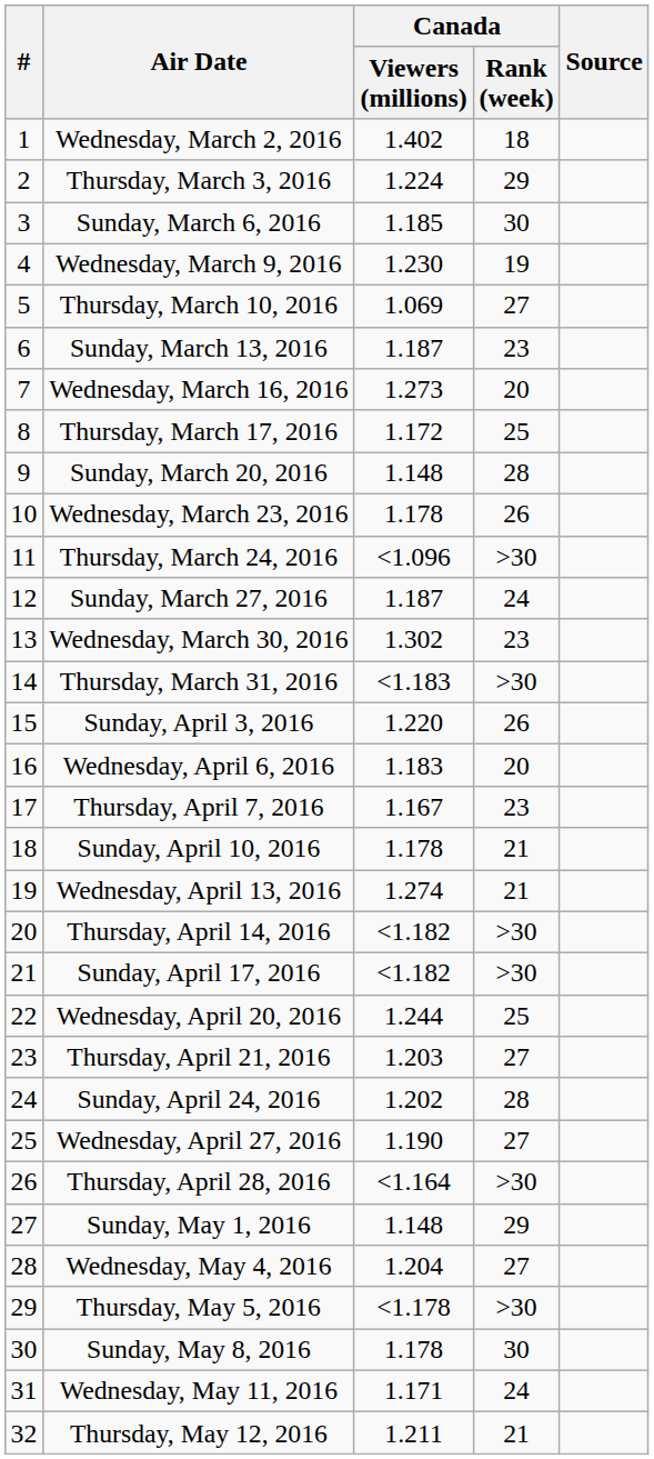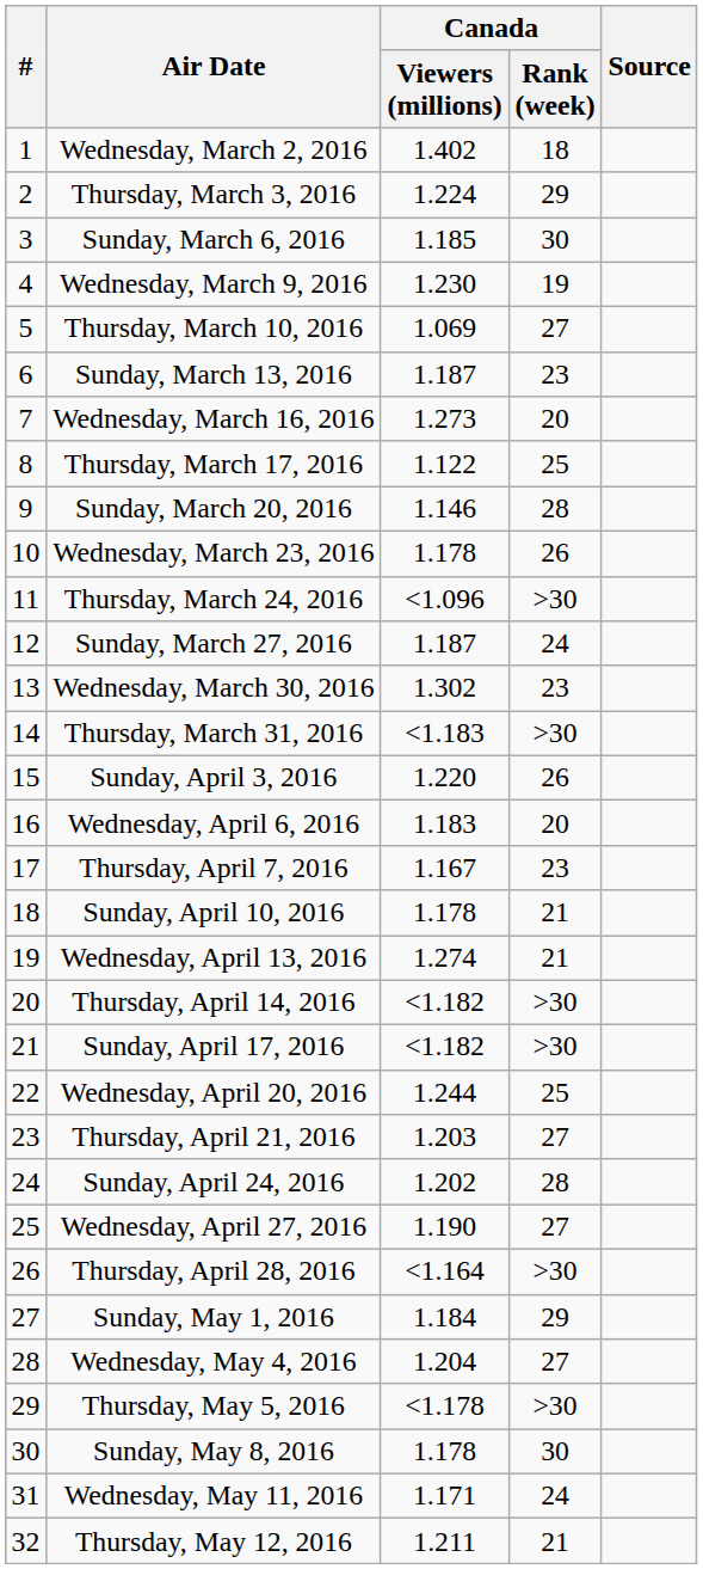 <table class="wikitable" style="margin:auto; margin:auto;">
 <tr>
 <th rowspan="2">#</th>
 <th rowspan="2">Air Date</th>
 <th colspan="2" style="text-align:center" class="unsortable">Canada</th>
 <th rowspan="2" class="unsortable">Source</th>
 </tr>
 <tr>
 <th>Viewers<br>(millions)</th>
 <th>Rank<br>(week)</th>
 </tr>
 <tr>
 <td style="text-align:center">1</td>
 <td style="text-align:center">Wednesday, March 2, 2016</td>
 <td style="text-align:center">1.402</td>
 <td style="text-align:center">18</td>
 <td style="text-align:center"></td>
 </tr>
 <tr>
 <td style="text-align:center">2</td>
 <td style="text-align:center">Thursday, March 3, 2016</td>
 <td style="text-align:center">1.224</td>
 <td style="text-align:center">29</td>
 <td style="text-align:center"></td>
 </tr>
 <tr>
 <td style="text-align:center">3</td>
 <td style="text-align:center">Sunday, March 6, 2016</td>
 <td style="text-align:center">1.185</td>
 <td style="text-align:center">30</td>
 <td style="text-align:center"></td>
 </tr>
 <tr>
 <td style="text-align:center">4</td>
 <td style="text-align:center">Wednesday, March 9, 2016</td>
 <td style="text-align:center">1.230</td>
 <td style="text-align:center">19</td>
 <td style="text-align:center"></td>
 </tr>
 <tr>
 <td style="text-align:center">5</td>
 <td style="text-align:center">Thursday, March 10, 2016</td>
 <td style="text-align:center">1.069</td>
 <td style="text-align:center">27</td>
 <td style="text-align:center"></td>
 </tr>
 <tr>
 <td style="text-align:center">6</td>
 <td style="text-align:center">Sunday, March 13, 2016</td>
 <td style="text-align:center">1.187</td>
 <td style="text-align:center">23</td>
 <td style="text-align:center"></td>
 </tr>
 <tr>
 <td style="text-align:center">7</td>
 <td style="text-align:center">Wednesday, March 16, 2016</td>
 <td style="text-align:center">1.273</td>
 <td style="text-align:center">20</td>
 <td style="text-align:center"></td>
 </tr>
 <tr>
 <td style="text-align:center">8</td>
 <td style="text-align:center">Thursday, March 17, 2016</td>
-<td style="text-align:center">1.172</td>
+<td style="text-align:center">1.122</td>
 <td style="text-align:center">25</td>
 <td style="text-align:center"></td>
 </tr>
 <tr>
 <td style="text-align:center">9</td>
 <td style="text-align:center">Sunday, March 20, 2016</td>
-<td style="text-align:center">1.148</td>
+<td style="text-align:center">1.146</td>
 <td style="text-align:center">28</td>
 <td style="text-align:center"></td>
 </tr>
 <tr>
 <td style="text-align:center">10</td>
 <td style="text-align:center">Wednesday, March 23, 2016</td>
 <td style="text-align:center">1.178</td>
 <td style="text-align:center">26</td>
 <td style="text-align:center"></td>
 </tr>
 <tr>
 <td style="text-align:center">11</td>
 <td style="text-align:center">Thursday, March 24, 2016</td>
 <td style="text-align:center"><1.096</td>
 <td style="text-align:center">>30</td>
 <td style="text-align:center"></td>
 </tr>
 <tr>
 <td style="text-align:center">12</td>
 <td style="text-align:center">Sunday, March 27, 2016</td>
 <td style="text-align:center">1.187</td>
 <td style="text-align:center">24</td>
 <td style="text-align:center"></td>
 </tr>
 <tr>
 <td style="text-align:center">13</td>
 <td style="text-align:center">Wednesday, March 30, 2016</td>
 <td style="text-align:center">1.302</td>
 <td style="text-align:center">23</td>
 <td style="text-align:center"></td>
 </tr>
 <tr>
 <td style="text-align:center">14</td>
 <td style="text-align:center">Thursday, March 31, 2016</td>
 <td style="text-align:center"><1.183</td>
 <td style="text-align:center">>30</td>
 <td style="text-align:center"></td>
 </tr>
 <tr>
 <td style="text-align:center">15</td>
 <td style="text-align:center">Sunday, April 3, 2016</td>
 <td style="text-align:center">1.220</td>
 <td style="text-align:center">26</td>
 <td style="text-align:center"></td>
 </tr>
 <tr>
 <td style="text-align:center">16</td>
 <td style="text-align:center">Wednesday, April 6, 2016</td>
 <td style="text-align:center">1.183</td>
 <td style="text-align:center">20</td>
 <td style="text-align:center"></td>
 </tr>
 <tr>
 <td style="text-align:center">17</td>
 <td style="text-align:center">Thursday, April 7, 2016</td>
 <td style="text-align:center">1.167</td>
 <td style="text-align:center">23</td>
 <td style="text-align:center"></td>
 </tr>
 <tr>
 <td style="text-align:center">18</td>
 <td style="text-align:center">Sunday, April 10, 2016</td>
 <td style="text-align:center">1.178</td>
 <td style="text-align:center">21</td>
 <td style="text-align:center"></td>
 </tr>
 <tr>
 <td style="text-align:center">19</td>
 <td style="text-align:center">Wednesday, April 13, 2016</td>
 <td style="text-align:center">1.274</td>
 <td style="text-align:center">21</td>
 <td style="text-align:center"></td>
 </tr>
 <tr>
 <td style="text-align:center">20</td>
 <td style="text-align:center">Thursday, April 14, 2016</td>
 <td style="text-align:center"><1.182</td>
 <td style="text-align:center">>30</td>
 <td style="text-align:center"></td>
 </tr>
 <tr>
 <td style="text-align:center">21</td>
 <td style="text-align:center">Sunday, April 17, 2016</td>
 <td style="text-align:center"><1.182</td>
 <td style="text-align:center">>30</td>
 <td style="text-align:center"></td>
 </tr>
 <tr>
 <td style="text-align:center">22</td>
 <td style="text-align:center">Wednesday, April 20, 2016</td>
 <td style="text-align:center">1.244</td>
 <td style="text-align:center">25</td>
 <td style="text-align:center"></td>
 </tr>
 <tr>
 <td style="text-align:center">23</td>
 <td style="text-align:center">Thursday, April 21, 2016</td>
 <td style="text-align:center">1.203</td>
 <td style="text-align:center">27</td>
 <td style="text-align:center"></td>
 </tr>
 <tr>
 <td style="text-align:center">24</td>
 <td style="text-align:center">Sunday, April 24, 2016</td>
 <td style="text-align:center">1.202</td>
 <td style="text-align:center">28</td>
 <td style="text-align:center"></td>
 </tr>
 <tr>
 <td style="text-align:center">25</td>
 <td style="text-align:center">Wednesday, April 27, 2016</td>
 <td style="text-align:center">1.190</td>
 <td style="text-align:center">27</td>
 <td style="text-align:center"></td>
 </tr>
 <tr>
 <td style="text-align:center">26</td>
 <td style="text-align:center">Thursday, April 28, 2016</td>
 <td style="text-align:center"><1.164</td>
 <td style="text-align:center">>30</td>
 <td style="text-align:center"></td>
 </tr>
 <tr>
 <td style="text-align:center">27</td>
 <td style="text-align:center">Sunday, May 1, 2016</td>
-<td style="text-align:center">1.148</td>
+<td style="text-align:center">1.184</td>
 <td style="text-align:center">29</td>
 <td style="text-align:center"></td>
 </tr>
 <tr>
 <td style="text-align:center">28</td>
 <td style="text-align:center">Wednesday, May 4, 2016</td>
 <td style="text-align:center">1.204</td>
 <td style="text-align:center">27</td>
 <td style="text-align:center"></td>
 </tr>
 <tr>
 <td style="text-align:center">29</td>
 <td style="text-align:center">Thursday, May 5, 2016</td>
 <td style="text-align:center"><1.178</td>
 <td style="text-align:center">>30</td>
 <td style="text-align:center"></td>
 </tr>
 <tr>
 <td style="text-align:center">30</td>
 <td style="text-align:center">Sunday, May 8, 2016</td>
 <td style="text-align:center">1.178</td>
 <td style="text-align:center">30</td>
 <td style="text-align:center"></td>
 </tr>
 <tr>
 <td style="text-align:center">31</td>
 <td style="text-align:center">Wednesday, May 11, 2016</td>
 <td style="text-align:center">1.171</td>
 <td style="text-align:center">24</td>
 <td style="text-align:center"></td>
 </tr>
 <tr>
 <td style="text-align:center">32</td>
 <td style="text-align:center">Thursday, May 12, 2016</td>
 <td style="text-align:center">1.211</td>
 <td style="text-align:center">21</td>
 <td style="text-align:center"></td>
 </tr>
 <tr>
 </tr>
 </table>
